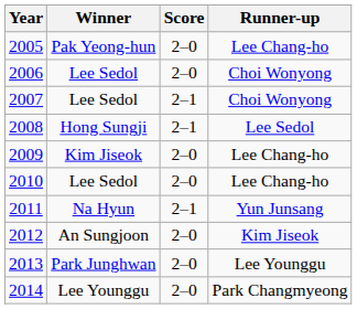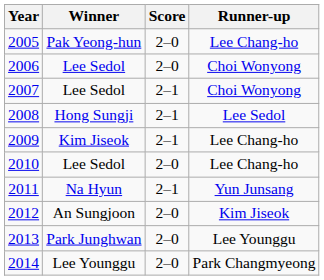 <table class="wikitable" style="text-align: center;">
 <tr>
 <th>Year</th>
 <th>Winner</th>
 <th>Score</th>
 <th>Runner-up</th>
 </tr>
 <tr>
 <td><a href='#'>2005</a></td>
 <td><a href='#'>Pak Yeong-hun</a></td>
 <td>2–0</td>
 <td><a href='#'>Lee Chang-ho</a></td>
 </tr>
 <tr>
 <td><a href='#'>2006</a></td>
 <td><a href='#'>Lee Sedol</a></td>
 <td>2–0</td>
 <td><a href='#'>Choi Wonyong</a></td>
 </tr>
 <tr>
 <td><a href='#'>2007</a></td>
 <td>Lee Sedol</td>
 <td>2–1</td>
 <td><a href='#'>Choi Wonyong</a></td>
 </tr>
 <tr>
 <td><a href='#'>2008</a></td>
 <td><a href='#'>Hong Sungji</a></td>
 <td>2–1</td>
 <td><a href='#'>Lee Sedol</a></td>
 </tr>
 <tr>
 <td><a href='#'>2009</a></td>
 <td><a href='#'>Kim Jiseok</a></td>
-<td>2–0</td>
+<td>2–1</td>
 <td>Lee Chang-ho</td>
 </tr>
 <tr>
 <td><a href='#'>2010</a></td>
 <td>Lee Sedol</td>
 <td>2–0</td>
 <td>Lee Chang-ho</td>
 </tr>
 <tr>
 <td><a href='#'>2011</a></td>
 <td><a href='#'>Na Hyun</a></td>
 <td>2–1</td>
 <td><a href='#'>Yun Junsang</a></td>
 </tr>
 <tr>
 <td><a href='#'>2012</a></td>
 <td>An Sungjoon</td>
 <td>2–0</td>
 <td><a href='#'>Kim Jiseok</a></td>
 </tr>
 <tr>
 <td><a href='#'>2013</a></td>
 <td><a href='#'>Park Junghwan</a></td>
 <td>2–0</td>
 <td>Lee Younggu</td>
 </tr>
 <tr>
 <td><a href='#'>2014</a></td>
 <td>Lee Younggu</td>
 <td>2–0</td>
 <td>Park Changmyeong</td>
 </tr>
 </table>
